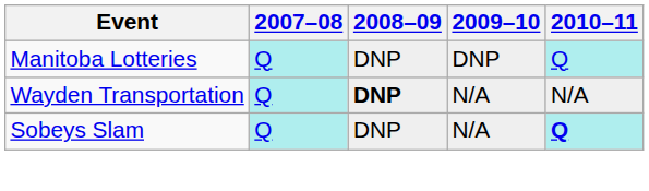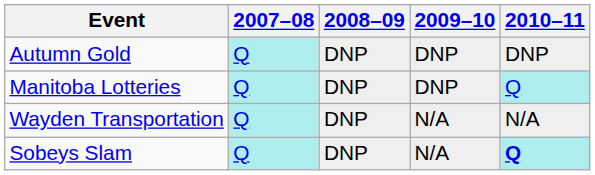 <table class="wikitable" border="1">
 <tr>
 <th>Event</th>
 <th><a href='#'>2007–08</a></th>
 <th><a href='#'>2008–09</a></th>
 <th><a href='#'>2009–10</a></th>
 <th><a href='#'>2010–11</a></th>
+</tr>
+<tr>
+<td><a href='#'>Autumn Gold</a></td>
+<td style="background:#afeeee;"><a href='#'>Q</a></td>
+<td style="background:#EFEFEF;">DNP</td>
+<td style="background:#EFEFEF;">DNP</td>
+<td style="background:#EFEFEF;">DNP</td>
 </tr>
 <tr>
 <td><a href='#'>Manitoba Lotteries</a></td>
 <td style="background:#afeeee;"><a href='#'>Q</a></td>
 <td style="background:#EFEFEF;">DNP</td>
 <td style="background:#EFEFEF;">DNP</td>
 <td style="background:#afeeee;"><a href='#'>Q</a></td>
 </tr>
 <tr>
 <td><a href='#'>Wayden Transportation</a></td>
 <td style="background:#afeeee;"><a href='#'>Q</a></td>
-<td style="background:#EFEFEF;"><strong>DNP</strong></td>
+<td style="background:#EFEFEF;">DNP</td>
 <td style="background:#EFEFEF;">N/A</td>
 <td style="background:#EFEFEF;">N/A</td>
 </tr>
 <tr>
 <td><a href='#'>Sobeys Slam</a></td>
 <td style="background:#afeeee;"><a href='#'>Q</a></td>
 <td style="background:#EFEFEF;">DNP</td>
 <td style="background:#EFEFEF;">N/A</td>
 <td style="background:#afeeee;"><strong><a href='#'>Q</a></strong></td>
 </tr>
 </table>
